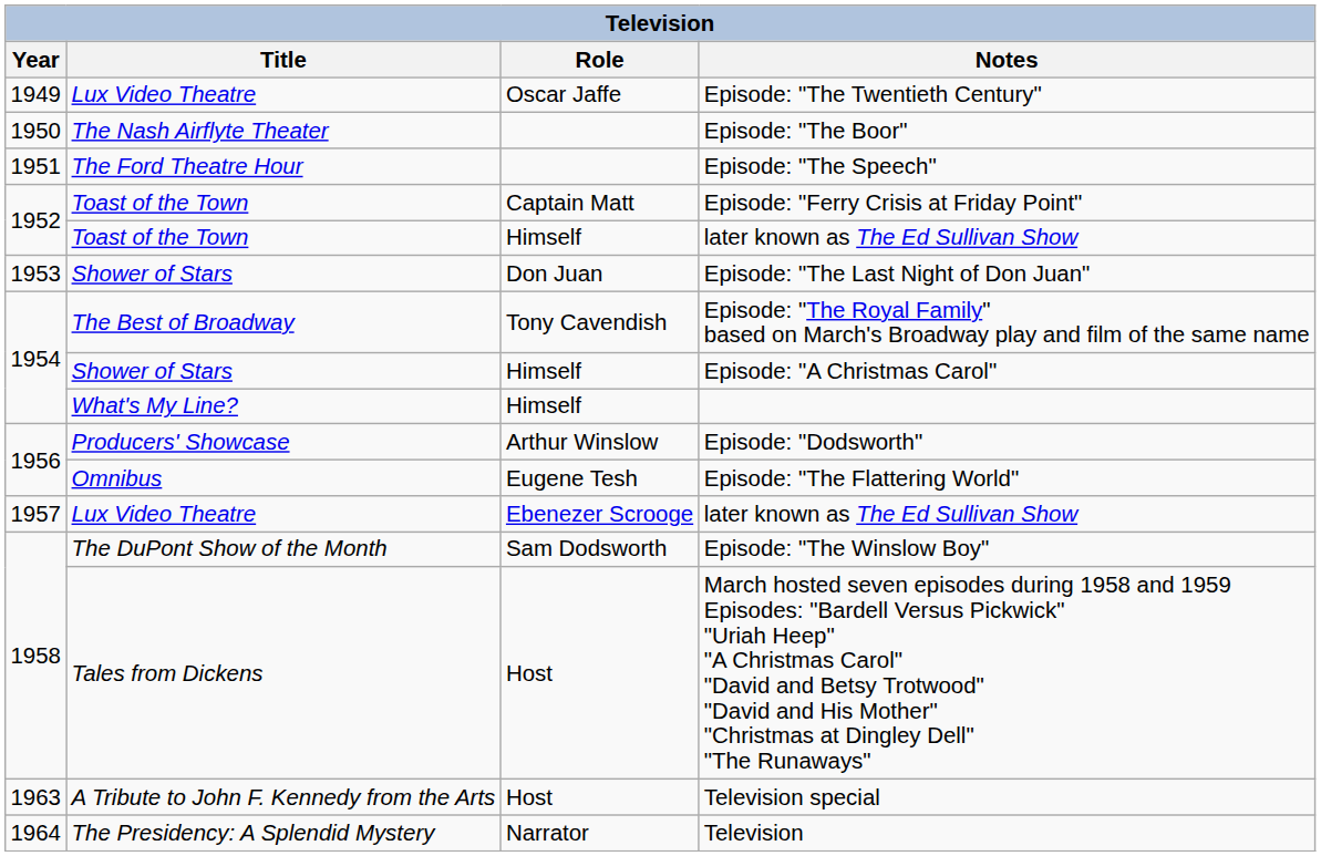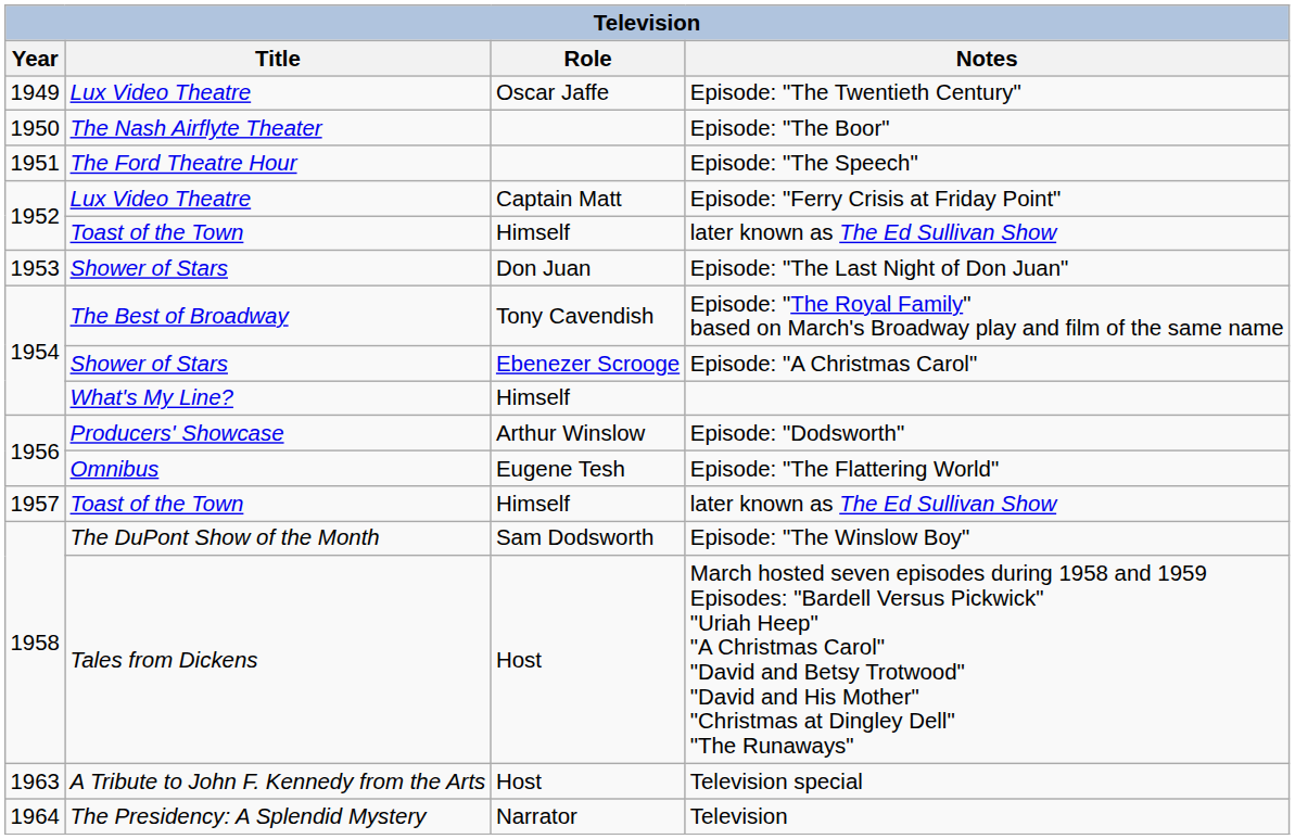 <table class="wikitable" style="font-size: 90%;">
 <tr>
 <th colspan="5" style="background: LightSteelBlue;">Television</th>
 </tr>
 <tr>
 <th>Year</th>
 <th>Title</th>
 <th>Role</th>
 <th>Notes</th>
 </tr>
 <tr>
 <td>1949</td>
 <td><em><a href='#'>Lux Video Theatre</a></em></td>
 <td>Oscar Jaffe</td>
 <td>Episode: "The Twentieth Century"</td>
 </tr>
 <tr>
 <td>1950</td>
 <td><em><a href='#'>The Nash Airflyte Theater</a></em></td>
 <td></td>
 <td>Episode: "The Boor"</td>
 </tr>
 <tr>
 <td>1951</td>
 <td><em><a href='#'>The Ford Theatre Hour</a></em></td>
 <td></td>
 <td>Episode: "The Speech"</td>
 </tr>
 <tr>
 <td rowspan=2>1952</td>
-<td><em><a href='#'>Toast of the Town</a></em></td>
+<td><em><a href='#'>Lux Video Theatre</a></em></td>
 <td>Captain Matt</td>
 <td>Episode: "Ferry Crisis at Friday Point"</td>
 </tr>
 <tr>
 <td><em><a href='#'>Toast of the Town</a></em></td>
 <td>Himself</td>
 <td>later known as <em><a href='#'>The Ed Sullivan Show</a></em></td>
 </tr>
 <tr>
 <td rowspan=1>1953</td>
 <td><em><a href='#'>Shower of Stars</a></em></td>
 <td>Don Juan</td>
 <td>Episode: "The Last Night of Don Juan"</td>
 </tr>
 <tr>
 <td rowspan=3>1954</td>
 <td><em><a href='#'>The Best of Broadway</a></em></td>
 <td>Tony Cavendish</td>
 <td>Episode: "<a href='#'>The Royal Family</a>" <br> based on March's Broadway play and film of the same name</td>
 </tr>
 <tr>
 <td><em><a href='#'>Shower of Stars</a></em></td>
-<td>Himself</td>
+<td><a href='#'>Ebenezer Scrooge</a></td>
 <td>Episode: "A Christmas Carol"</td>
 </tr>
 <tr>
 <td><em><a href='#'>What's My Line?</a></em></td>
 <td>Himself</td>
 <td></td>
 </tr>
 <tr>
 <td rowspan=2>1956</td>
 <td><em><a href='#'>Producers' Showcase</a></em></td>
 <td>Arthur Winslow</td>
 <td>Episode: "Dodsworth"</td>
 </tr>
 <tr>
 <td><em><a href='#'>Omnibus</a></em></td>
 <td>Eugene Tesh</td>
 <td>Episode: "The Flattering World"</td>
 </tr>
 <tr>
 <td>1957</td>
-<td><em><a href='#'>Lux Video Theatre</a></em></td>
-<td><a href='#'>Ebenezer Scrooge</a></td>
+<td><em><a href='#'>Toast of the Town</a></em></td>
+<td>Himself</td>
 <td>later known as <em><a href='#'>The Ed Sullivan Show</a></em></td>
 </tr>
 <tr>
 <td rowspan=2>1958</td>
 <td><em>The DuPont Show of the Month</em></td>
 <td>Sam Dodsworth</td>
 <td>Episode: "The Winslow Boy"</td>
 </tr>
 <tr>
 <td><em>Tales from Dickens</em></td>
 <td>Host</td>
 <td>March hosted seven episodes during 1958 and 1959<br>Episodes: "Bardell Versus Pickwick" <br> "Uriah Heep" <br> "A Christmas Carol" <br> "David and Betsy Trotwood" <br> "David and His Mother" <br> "Christmas at Dingley Dell" <br> "The Runaways"</td>
 </tr>
 <tr>
 <td>1963</td>
 <td><em>A Tribute to John F. Kennedy from the Arts</em></td>
 <td>Host</td>
 <td>Television special</td>
 </tr>
 <tr>
 <td>1964</td>
 <td><em>The Presidency: A Splendid Mystery</em></td>
 <td>Narrator</td>
 <td>Television</td>
 </tr>
 <tr>
 </tr>
 </table>
